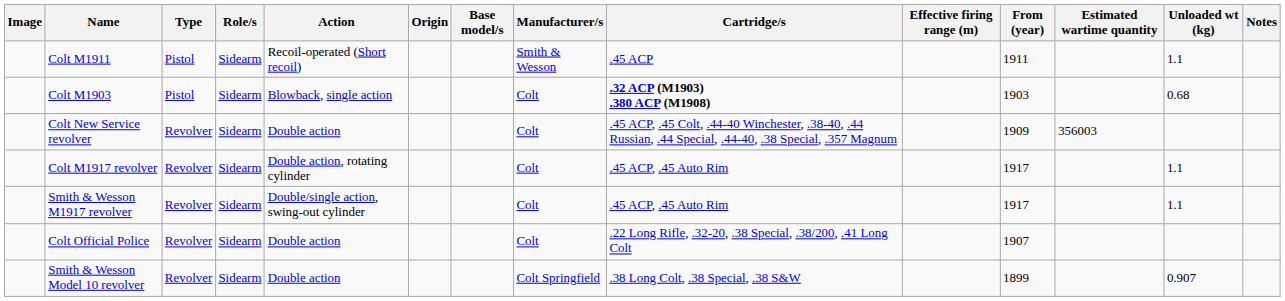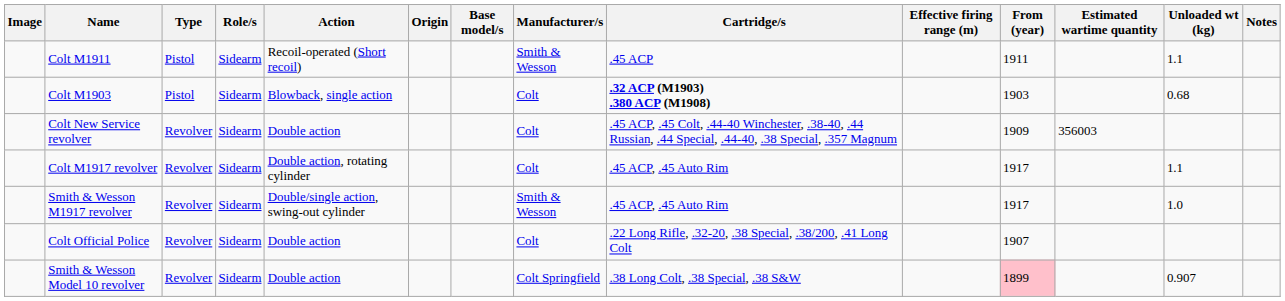 <table class="wikitable sortable" style="margin:left; width:100%; font-size:80%; border-collapse:collapse;">
 <tr>
 <th>Image</th>
 <th>Name</th>
 <th>Type</th>
 <th>Role/s</th>
 <th>Action</th>
 <th>Origin</th>
 <th>Base model/s</th>
 <th>Manufacturer/s</th>
 <th>Cartridge/s</th>
 <th>Effective firing range (m)</th>
 <th>From (year)</th>
 <th>Estimated wartime quantity</th>
 <th>Unloaded wt (kg)</th>
 <th>Notes</th>
 </tr>
 <tr>
 <td></td>
 <td><a href='#'>Colt M1911</a></td>
 <td><a href='#'>Pistol</a></td>
 <td><a href='#'>Sidearm</a></td>
 <td>Recoil-operated (<a href='#'>Short recoil</a>)</td>
 <td></td>
 <td></td>
 <td><a href='#'>Smith & Wesson</a></td>
 <td><a href='#'>.45 ACP</a></td>
 <td></td>
 <td>1911</td>
 <td></td>
 <td>1.1</td>
 <td></td>
 </tr>
 <tr>
 <td></td>
 <td><a href='#'>Colt M1903</a></td>
 <td><a href='#'>Pistol</a></td>
 <td><a href='#'>Sidearm</a></td>
 <td><a href='#'>Blowback</a>, <a href='#'>single action</a></td>
 <td></td>
 <td></td>
 <td><a href='#'>Colt</a></td>
 <td><strong><a href='#'>.32 ACP</a> (M1903)<br><a href='#'>.380 ACP</a> (M1908)</strong></td>
 <td></td>
 <td>1903</td>
 <td></td>
 <td>0.68</td>
 <td></td>
 </tr>
 <tr>
 <td></td>
 <td><a href='#'>Colt New Service revolver</a></td>
 <td><a href='#'>Revolver</a></td>
 <td><a href='#'>Sidearm</a></td>
 <td><a href='#'>Double action</a></td>
 <td></td>
 <td></td>
 <td><a href='#'>Colt</a></td>
 <td><a href='#'>.45 ACP</a>, <a href='#'>.45 Colt</a>, <a href='#'>.44-40 Winchester</a>, <a href='#'>.38-40</a>, <a href='#'>.44 Russian</a>, <a href='#'>.44 Special</a>, <a href='#'>.44-40</a>, <a href='#'>.38 Special</a>, <a href='#'>.357 Magnum</a></td>
 <td></td>
 <td>1909</td>
 <td>356003</td>
 <td></td>
 <td></td>
 </tr>
 <tr>
 <td></td>
 <td><a href='#'>Colt M1917 revolver</a></td>
 <td><a href='#'>Revolver</a></td>
 <td><a href='#'>Sidearm</a></td>
 <td><a href='#'>Double action</a>, rotating cylinder</td>
 <td></td>
 <td></td>
 <td><a href='#'>Colt</a></td>
 <td><a href='#'>.45 ACP</a>, <a href='#'>.45 Auto Rim</a></td>
 <td></td>
 <td>1917</td>
 <td></td>
 <td>1.1</td>
 <td></td>
 </tr>
 <tr>
 <td></td>
 <td><a href='#'>Smith & Wesson M1917 revolver</a></td>
 <td><a href='#'>Revolver</a></td>
 <td><a href='#'>Sidearm</a></td>
 <td><a href='#'>Double/single action</a>, swing-out cylinder</td>
 <td></td>
 <td></td>
-<td><a href='#'>Colt</a></td>
+<td><a href='#'>Smith & Wesson</a></td>
 <td><a href='#'>.45 ACP</a>, <a href='#'>.45 Auto Rim</a></td>
 <td></td>
 <td>1917</td>
 <td></td>
-<td>1.1</td>
+<td>1.0</td>
 <td></td>
 </tr>
 <tr>
 <td></td>
 <td><a href='#'>Colt Official Police</a></td>
 <td><a href='#'>Revolver</a></td>
 <td><a href='#'>Sidearm</a></td>
 <td><a href='#'>Double action</a></td>
 <td></td>
 <td></td>
 <td><a href='#'>Colt</a></td>
 <td><a href='#'>.22 Long Rifle</a>, <a href='#'>.32-20</a>, <a href='#'>.38 Special</a>, <a href='#'>.38/200</a>, <a href='#'>.41 Long Colt</a></td>
 <td></td>
 <td>1907</td>
 <td></td>
 <td></td>
 <td></td>
 </tr>
 <tr>
 <td></td>
 <td><a href='#'>Smith & Wesson Model 10 revolver</a></td>
 <td><a href='#'>Revolver</a></td>
 <td><a href='#'>Sidearm</a></td>
 <td><a href='#'>Double action</a></td>
 <td></td>
 <td></td>
 <td><a href='#'>Colt Springfield</a></td>
 <td><a href='#'>.38 Long Colt</a>, <a href='#'>.38 Special</a>, <a href='#'>.38 S&W</a></td>
 <td></td>
-<td>1899</td>
+<td style="background: pink;">1899</td>
 <td></td>
 <td>0.907</td>
 <td></td>
 </tr>
 </table>
